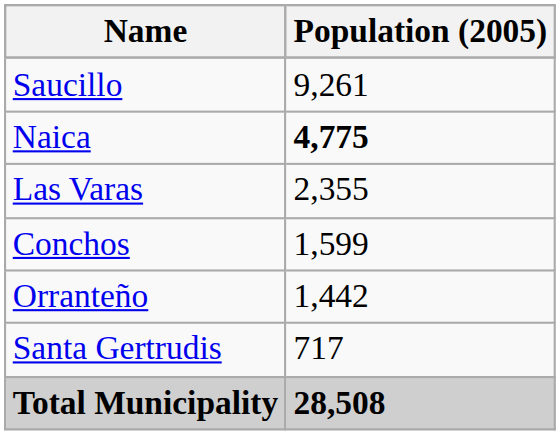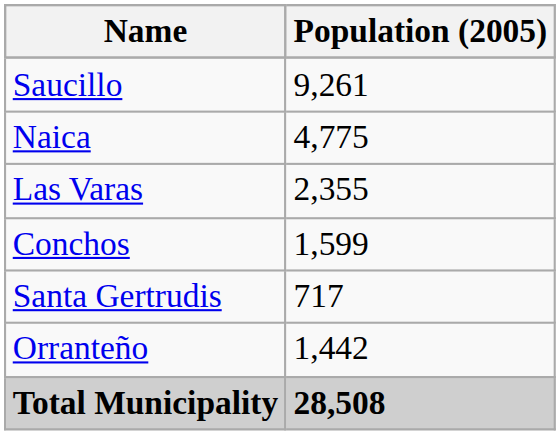 <table class="wikitable">
 <tr style="background:#000000; color:black;">
 <th><strong>Name</strong></th>
 <th><strong>Population (2005)</strong></th>
 </tr>
 <tr>
 <td><a href='#'>Saucillo</a></td>
 <td>9,261</td>
 </tr>
 <tr>
 <td><a href='#'>Naica</a></td>
-<td><strong>4,775</strong></td>
+<td>4,775</td>
 </tr>
 <tr>
 <td><a href='#'>Las Varas</a></td>
 <td>2,355</td>
 </tr>
 <tr>
 <td><a href='#'>Conchos</a></td>
 <td>1,599</td>
 </tr>
 <tr>
+<td><a href='#'>Santa Gertrudis</a></td>
+<td>717</td>
+</tr>
+<tr>
 <td><a href='#'>Orranteño</a></td>
 <td>1,442</td>
-</tr>
-<tr>
-<td><a href='#'>Santa Gertrudis</a></td>
-<td>717</td>
 </tr>
 <tr style="background:#CFCFCF;">
 <td><strong>Total Municipality</strong></td>
 <td><strong>28,508</strong></td>
 </tr>
 </table>
